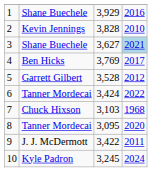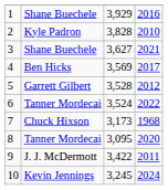 <table class="wikitable">
 <tr>
 </tr>
 <tr>
 <td>1</td>
 <td><a href='#'>Shane Buechele</a></td>
 <td>3,929</td>
 <td><a href='#'>2016</a></td>
 </tr>
 <tr>
 <td>2</td>
-<td><a href='#'>Kevin Jennings</a></td>
+<td><a href='#'>Kyle Padron</a></td>
 <td>3,828</td>
 <td><a href='#'>2010</a></td>
 </tr>
 <tr>
 <td>3</td>
 <td><a href='#'>Shane Buechele</a></td>
 <td>3,627</td>
-<td style="background: lightblue;"><a href='#'>2021</a></td>
+<td><a href='#'>2021</a></td>
 </tr>
 <tr>
 <td>4</td>
 <td><a href='#'>Ben Hicks</a></td>
-<td>3,769</td>
+<td>3,569</td>
 <td><a href='#'>2017</a></td>
 </tr>
 <tr>
 <td>5</td>
 <td><a href='#'>Garrett Gilbert</a></td>
 <td>3,528</td>
 <td><a href='#'>2012</a></td>
 </tr>
 <tr>
 <td>6</td>
 <td><a href='#'>Tanner Mordecai</a></td>
-<td>3,424</td>
+<td>3,524</td>
 <td><a href='#'>2022</a></td>
 </tr>
 <tr>
 <td>7</td>
 <td><a href='#'>Chuck Hixson</a></td>
-<td>3,103</td>
+<td>3,173</td>
 <td><a href='#'>1968</a></td>
 </tr>
 <tr>
 <td>8</td>
 <td><a href='#'>Tanner Mordecai</a></td>
 <td>3,095</td>
 <td><a href='#'>2020</a></td>
 </tr>
 <tr>
 <td>9</td>
 <td>J. J. McDermott</td>
 <td>3,422</td>
 <td><a href='#'>2011</a></td>
 </tr>
 <tr>
 <td>10</td>
-<td><a href='#'>Kyle Padron</a></td>
+<td><a href='#'>Kevin Jennings</a></td>
 <td>3,245</td>
 <td><a href='#'>2024</a></td>
 </tr>
 </table>
